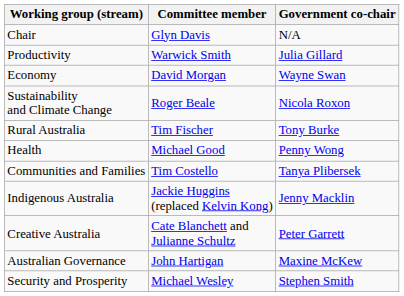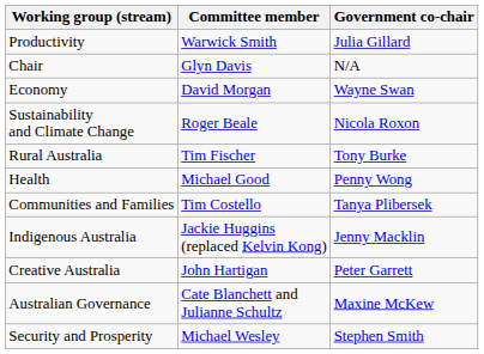 <table class="wikitable">
 <tr>
 <th>Working group (stream)</th>
 <th>Committee member</th>
 <th>Government co-chair</th>
 </tr>
 <tr>
+<td>Productivity</td>
+<td><a href='#'>Warwick Smith</a></td>
+<td><a href='#'>Julia Gillard</a></td>
+</tr>
+<tr>
 <td>Chair</td>
 <td><a href='#'>Glyn Davis</a></td>
 <td>N/A</td>
-</tr>
-<tr>
-<td>Productivity</td>
-<td><a href='#'>Warwick Smith</a></td>
-<td><a href='#'>Julia Gillard</a></td>
 </tr>
 <tr>
 <td>Economy</td>
 <td><a href='#'>David Morgan</a></td>
 <td><a href='#'>Wayne Swan</a></td>
 </tr>
 <tr>
 <td>Sustainability<br>and Climate Change</td>
 <td><a href='#'>Roger Beale</a></td>
 <td><a href='#'>Nicola Roxon</a></td>
 </tr>
 <tr>
 <td>Rural Australia</td>
 <td><a href='#'>Tim Fischer</a></td>
 <td><a href='#'>Tony Burke</a></td>
 </tr>
 <tr>
 <td>Health</td>
 <td><a href='#'>Michael Good</a></td>
 <td><a href='#'>Penny Wong</a></td>
 </tr>
 <tr>
 <td>Communities and Families</td>
 <td><a href='#'>Tim Costello</a></td>
 <td><a href='#'>Tanya Plibersek</a></td>
 </tr>
 <tr>
 <td>Indigenous Australia</td>
 <td><a href='#'>Jackie Huggins</a><br>(replaced <a href='#'>Kelvin Kong</a>)</td>
 <td><a href='#'>Jenny Macklin</a></td>
 </tr>
 <tr>
 <td>Creative Australia</td>
-<td><a href='#'>Cate Blanchett</a> and<br><a href='#'>Julianne Schultz</a></td>
+<td><a href='#'>John Hartigan</a></td>
 <td><a href='#'>Peter Garrett</a></td>
 </tr>
 <tr>
 <td>Australian Governance</td>
-<td><a href='#'>John Hartigan</a></td>
+<td><a href='#'>Cate Blanchett</a> and<br><a href='#'>Julianne Schultz</a></td>
 <td><a href='#'>Maxine McKew</a></td>
 </tr>
 <tr>
 <td>Security and Prosperity</td>
 <td><a href='#'>Michael Wesley</a></td>
 <td><a href='#'>Stephen Smith</a></td>
 </tr>
 </table>
